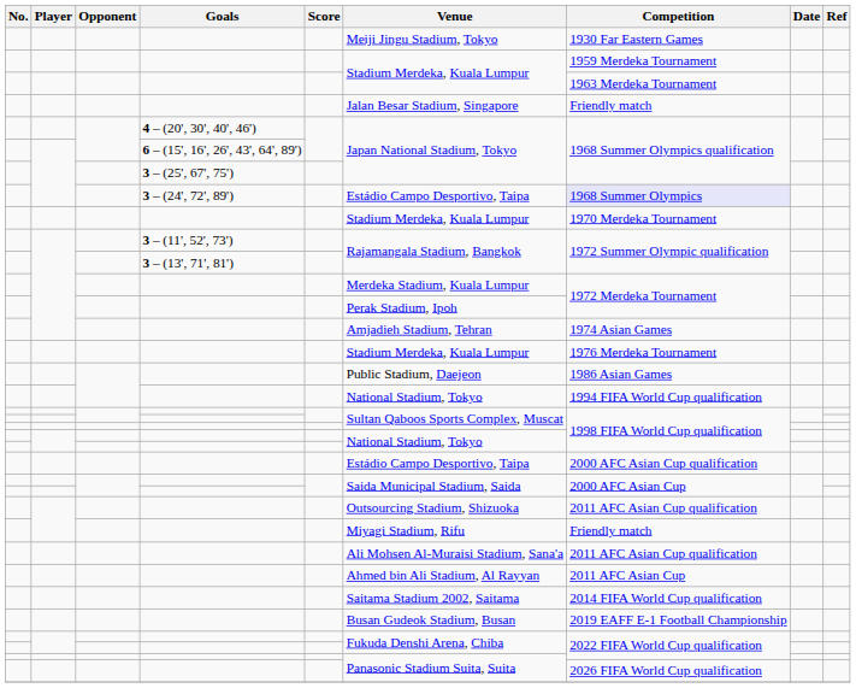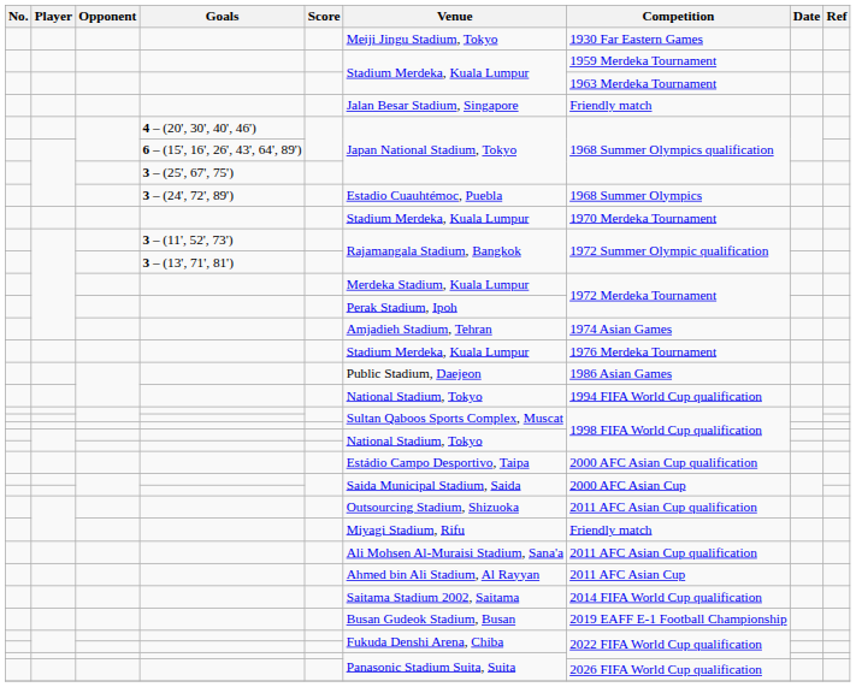 <table class="wikitable sortable" style="font-size:95%;">
 <tr>
 <th>No.</th>
 <th>Player</th>
 <th>Opponent</th>
 <th>Goals</th>
 <th class="align:center">Score</th>
 <th>Venue</th>
 <th>Competition</th>
 <th>Date</th>
 <th class="unsortable">Ref</th>
 </tr>
 <tr>
 <td></td>
 <td></td>
 <td></td>
 <td></td>
 <td></td>
 <td> <a href='#'>Meiji Jingu Stadium</a>, <a href='#'>Tokyo</a></td>
 <td><a href='#'>1930 Far Eastern Games</a></td>
 <td></td>
 <td></td>
 </tr>
 <tr>
 <td></td>
 <td></td>
 <td></td>
 <td></td>
 <td></td>
 <td rowspan="2"> <a href='#'>Stadium Merdeka</a>, <a href='#'>Kuala Lumpur</a></td>
 <td><a href='#'>1959 Merdeka Tournament</a></td>
 <td></td>
 <td></td>
 </tr>
 <tr>
 <td></td>
 <td></td>
 <td></td>
 <td></td>
 <td></td>
 <td><a href='#'>1963 Merdeka Tournament</a></td>
 <td></td>
 <td></td>
 </tr>
 <tr>
 <td></td>
 <td></td>
 <td></td>
 <td></td>
 <td></td>
 <td> <a href='#'>Jalan Besar Stadium</a>, <a href='#'>Singapore</a></td>
 <td><a href='#'>Friendly match</a></td>
 <td></td>
 <td></td>
 </tr>
 <tr>
 <td></td>
 <td></td>
 <td rowspan="2"></td>
 <td {{sort><strong>4</strong> – (20', 30', 40', 46')</td>
 <td rowspan="2"></td>
 <td rowspan="3"> <a href='#'>Japan National Stadium</a>, <a href='#'>Tokyo</a></td>
 <td rowspan="3"><a href='#'>1968 Summer Olympics qualification</a></td>
 <td rowspan="2"></td>
 <td></td>
 </tr>
 <tr>
 <td></td>
 <td rowspan="3"></td>
 <td {{sort><strong>6</strong> – (15', 16', 26', 43', 64', 89')</td>
 <td></td>
 </tr>
 <tr>
 <td></td>
 <td></td>
 <td {{sort><strong>3</strong> – (25', 67', 75')</td>
 <td></td>
 <td></td>
 <td></td>
 </tr>
 <tr>
 <td></td>
 <td></td>
 <td {{sort><strong>3</strong> – (24', 72', 89')</td>
 <td></td>
-<td> <a href='#'>Estádio Campo Desportivo</a>, <a href='#'>Taipa</a></td>
-<td style="background: lavender;"><a href='#'>1968 Summer Olympics</a></td>
+<td> <a href='#'>Estadio Cuauhtémoc</a>, <a href='#'>Puebla</a></td>
+<td><a href='#'>1968 Summer Olympics</a></td>
 <td></td>
 <td></td>
 </tr>
 <tr>
 <td></td>
 <td></td>
 <td></td>
 <td></td>
 <td></td>
 <td> <a href='#'>Stadium Merdeka</a>, <a href='#'>Kuala Lumpur</a></td>
 <td><a href='#'>1970 Merdeka Tournament</a></td>
 <td></td>
 <td></td>
 </tr>
 <tr>
 <td></td>
 <td rowspan="5"></td>
 <td></td>
 <td {{sort><strong>3</strong> – (11', 52', 73')</td>
 <td></td>
 <td rowspan="2"> <a href='#'>Rajamangala Stadium</a>, <a href='#'>Bangkok</a></td>
 <td rowspan="2"><a href='#'>1972 Summer Olympic qualification</a></td>
 <td></td>
 <td></td>
 </tr>
 <tr>
 <td></td>
 <td></td>
 <td {{sort><strong>3</strong> – (13', 71', 81')</td>
 <td></td>
 <td></td>
 <td></td>
 </tr>
 <tr>
 <td></td>
 <td></td>
 <td></td>
 <td></td>
 <td> <a href='#'>Merdeka Stadium</a>, <a href='#'>Kuala Lumpur</a></td>
 <td rowspan="2"><a href='#'>1972 Merdeka Tournament</a></td>
 <td></td>
 <td></td>
 </tr>
 <tr>
 <td></td>
 <td></td>
 <td></td>
 <td></td>
 <td> <a href='#'>Perak Stadium</a>, <a href='#'>Ipoh</a></td>
 <td></td>
 <td></td>
 </tr>
 <tr>
 <td></td>
 <td></td>
 <td></td>
 <td></td>
 <td> <a href='#'>Amjadieh Stadium</a>, <a href='#'>Tehran</a></td>
 <td><a href='#'>1974 Asian Games</a></td>
 <td></td>
 <td></td>
 </tr>
 <tr>
 <td></td>
 <td></td>
 <td></td>
 <td></td>
 <td></td>
 <td> <a href='#'>Stadium Merdeka</a>, <a href='#'>Kuala Lumpur</a></td>
 <td><a href='#'>1976 Merdeka Tournament</a></td>
 <td></td>
 <td></td>
 </tr>
 <tr>
 <td></td>
 <td></td>
 <td rowspan="2"></td>
 <td></td>
 <td></td>
 <td> Public Stadium, <a href='#'>Daejeon</a></td>
 <td><a href='#'>1986 Asian Games</a></td>
 <td></td>
 <td></td>
 </tr>
 <tr>
 <td></td>
 <td></td>
 <td></td>
 <td></td>
 <td> <a href='#'>National Stadium</a>, <a href='#'>Tokyo</a></td>
 <td><a href='#'>1994 FIFA World Cup qualification</a></td>
 <td></td>
 <td></td>
 </tr>
 <tr>
 <td></td>
 <td></td>
 <td rowspan="2"></td>
 <td></td>
 <td rowspan="2"></td>
 <td rowspan="3"> <a href='#'>Sultan Qaboos Sports Complex</a>, <a href='#'>Muscat</a></td>
 <td rowspan="5"><a href='#'>1998 FIFA World Cup qualification</a></td>
 <td rowspan="2"></td>
 <td></td>
 </tr>
 <tr>
 <td></td>
 <td></td>
 <td></td>
 <td></td>
 </tr>
 <tr>
 <td></td>
 <td></td>
 <td></td>
 <td></td>
 <td></td>
 <td></td>
 <td></td>
 </tr>
 <tr>
 <td></td>
 <td rowspan="2"></td>
 <td></td>
 <td></td>
 <td></td>
 <td rowspan="2"> <a href='#'>National Stadium</a>, <a href='#'>Tokyo</a></td>
 <td></td>
 <td></td>
 </tr>
 <tr>
 <td></td>
 <td></td>
 <td></td>
 <td></td>
 <td></td>
 <td></td>
 </tr>
 <tr>
 <td></td>
 <td></td>
 <td></td>
 <td></td>
 <td></td>
 <td> <a href='#'>Estádio Campo Desportivo</a>, <a href='#'>Taipa</a></td>
 <td><a href='#'>2000 AFC Asian Cup qualification</a></td>
 <td></td>
 <td></td>
 </tr>
 <tr>
 <td></td>
 <td></td>
 <td rowspan="2"></td>
 <td></td>
 <td rowspan="2"></td>
 <td rowspan="2"> <a href='#'>Saida Municipal Stadium</a>, <a href='#'>Saida</a></td>
 <td rowspan="2"><a href='#'>2000 AFC Asian Cup</a></td>
 <td rowspan="2"></td>
 <td></td>
 </tr>
 <tr>
 <td></td>
 <td></td>
 <td></td>
 <td></td>
 </tr>
 <tr>
 <td></td>
 <td rowspan="2"></td>
 <td></td>
 <td></td>
 <td></td>
 <td> <a href='#'>Outsourcing Stadium</a>, <a href='#'>Shizuoka</a></td>
 <td><a href='#'>2011 AFC Asian Cup qualification</a></td>
 <td></td>
 <td></td>
 </tr>
 <tr>
 <td></td>
 <td></td>
 <td></td>
 <td></td>
 <td> <a href='#'>Miyagi Stadium</a>, <a href='#'>Rifu</a></td>
 <td><a href='#'>Friendly match</a></td>
 <td></td>
 <td></td>
 </tr>
 <tr>
 <td></td>
 <td></td>
 <td></td>
 <td></td>
 <td></td>
 <td> <a href='#'>Ali Mohsen Al-Muraisi Stadium</a>, <a href='#'>Sana'a</a></td>
 <td><a href='#'>2011 AFC Asian Cup qualification</a></td>
 <td></td>
 <td></td>
 </tr>
 <tr>
 <td></td>
 <td></td>
 <td></td>
 <td></td>
 <td></td>
 <td> <a href='#'>Ahmed bin Ali Stadium</a>, <a href='#'>Al Rayyan</a></td>
 <td><a href='#'>2011 AFC Asian Cup</a></td>
 <td></td>
 <td></td>
 </tr>
 <tr>
 <td></td>
 <td></td>
 <td></td>
 <td></td>
 <td></td>
 <td> <a href='#'>Saitama Stadium 2002</a>, <a href='#'>Saitama</a></td>
 <td><a href='#'>2014 FIFA World Cup qualification</a></td>
 <td></td>
 <td></td>
 </tr>
 <tr>
 <td></td>
 <td></td>
 <td></td>
 <td></td>
 <td></td>
 <td> <a href='#'>Busan Gudeok Stadium</a>, <a href='#'>Busan</a></td>
 <td><a href='#'>2019 EAFF E-1 Football Championship</a></td>
 <td></td>
 <td></td>
 </tr>
 <tr>
 <td></td>
 <td rowspan="2"></td>
 <td></td>
 <td></td>
 <td></td>
 <td rowspan="2"> <a href='#'>Fukuda Denshi Arena</a>, <a href='#'>Chiba</a></td>
 <td rowspan="3"><a href='#'>2022 FIFA World Cup qualification</a></td>
 <td></td>
 <td></td>
 </tr>
 <tr>
 <td></td>
 <td></td>
 <td></td>
 <td></td>
 <td></td>
 <td></td>
 </tr>
 <tr>
 <td></td>
 <td></td>
 <td></td>
 <td></td>
 <td></td>
 <td rowspan="2"> <a href='#'>Panasonic Stadium Suita</a>, <a href='#'>Suita</a></td>
 <td></td>
 <td></td>
 </tr>
 <tr>
 <td></td>
 <td></td>
 <td></td>
 <td></td>
 <td></td>
 <td><a href='#'>2026 FIFA World Cup qualification</a></td>
 <td></td>
 <td></td>
 </tr>
 <tr>
 </tr>
 </table>
